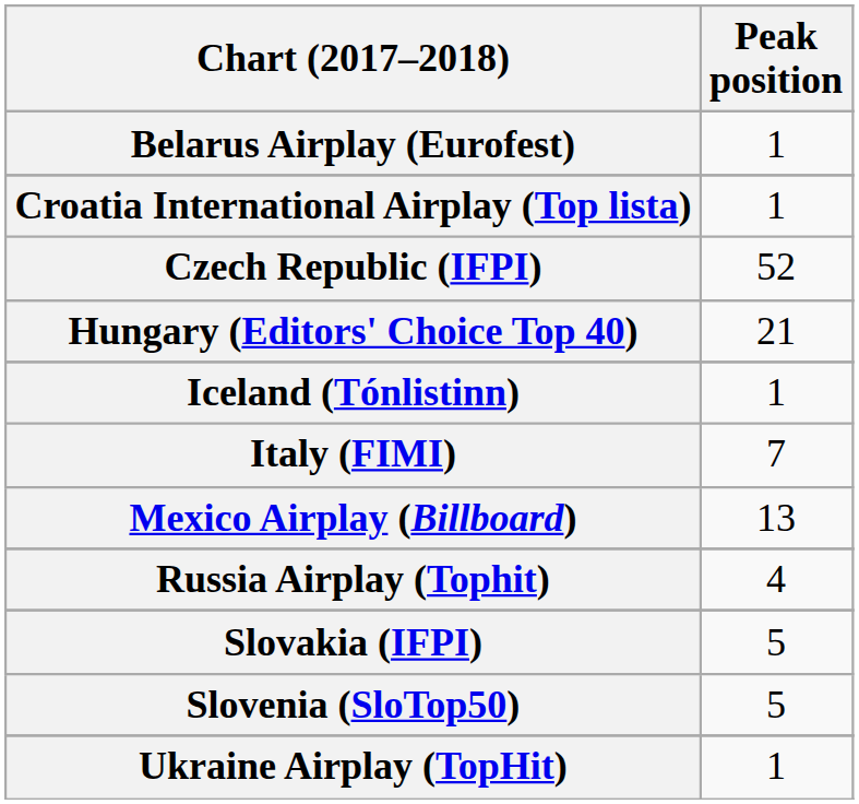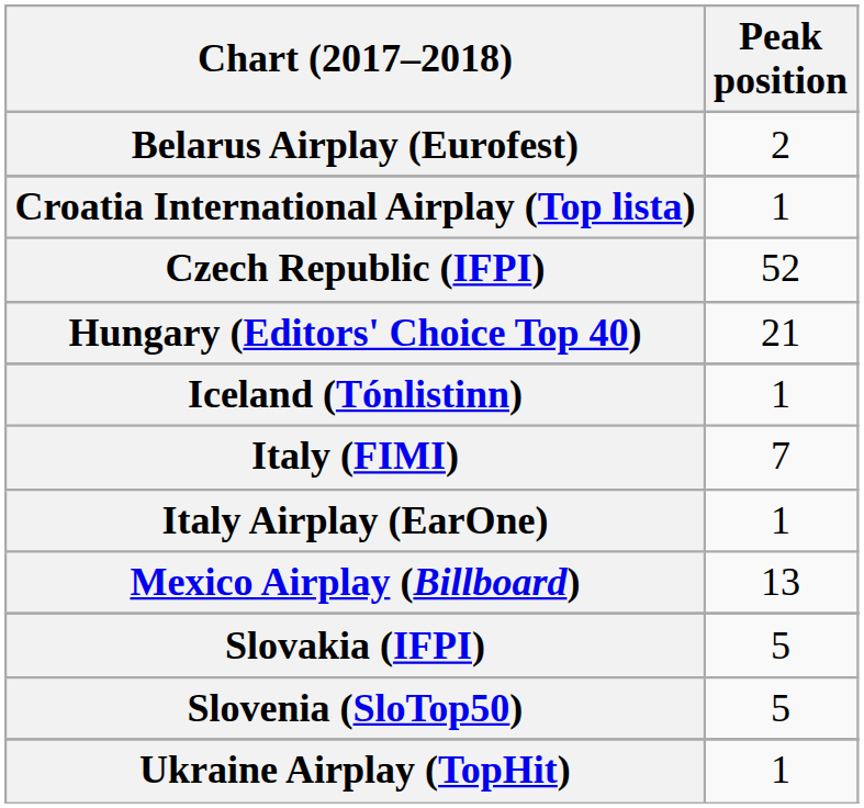 <table class="wikitable sortable plainrowheaders" style="text-align:center;">
 <tr>
 <th scope="col">Chart (2017–2018)</th>
 <th scope="col">Peak<br>position</th>
 </tr>
 <tr>
 </tr>
 <tr>
 <th scope="row">Belarus Airplay (Eurofest)</th>
-<td>1</td>
+<td>2</td>
 </tr>
 <tr>
 </tr>
 <tr>
 </tr>
 <tr>
 </tr>
 <tr>
 </tr>
 <tr>
 </tr>
 <tr>
 </tr>
 <tr>
 </tr>
 <tr>
 <th scope="row">Croatia International Airplay (<a href='#'>Top lista</a>)</th>
 <td>1</td>
 </tr>
 <tr>
 <th scope="row">Czech Republic (<a href='#'>IFPI</a>)</th>
 <td>52</td>
 </tr>
 <tr>
 </tr>
 <tr>
 </tr>
 <tr>
 <th scope="row">Hungary (<a href='#'>Editors' Choice Top 40</a>)</th>
 <td>21</td>
 </tr>
 <tr>
 </tr>
 <tr>
 <th scope="row">Iceland (<a href='#'>Tónlistinn</a>)</th>
 <td>1</td>
 </tr>
 <tr>
 <th scope="row">Italy (<a href='#'>FIMI</a>)</th>
 <td>7</td>
 </tr>
 <tr>
+<th scope="row">Italy Airplay (EarOne)</th>
+<td>1</td>
+</tr>
+<tr>
 <th scope="row"><a href='#'>Mexico Airplay</a> (<em><a href='#'>Billboard</a></em>)</th>
 <td>13</td>
 </tr>
 <tr>
-</tr>
-<tr>
-<th scope="row">Russia Airplay (<a href='#'>Tophit</a>)</th>
-<td>4</td>
 </tr>
 <tr>
 </tr>
 <tr>
 <th scope="row">Slovakia (<a href='#'>IFPI</a>)</th>
 <td>5</td>
 </tr>
 <tr>
 <th scope="row">Slovenia (<a href='#'>SloTop50</a>)</th>
 <td>5</td>
 </tr>
 <tr>
 </tr>
 <tr>
 </tr>
 <tr>
 <th scope="row">Ukraine Airplay (<a href='#'>TopHit</a>)</th>
 <td>1</td>
 </tr>
 <tr>
 </tr>
 <tr>
 </tr>
 <tr>
 </tr>
 <tr>
 </tr>
 <tr>
 </tr>
 </table>
